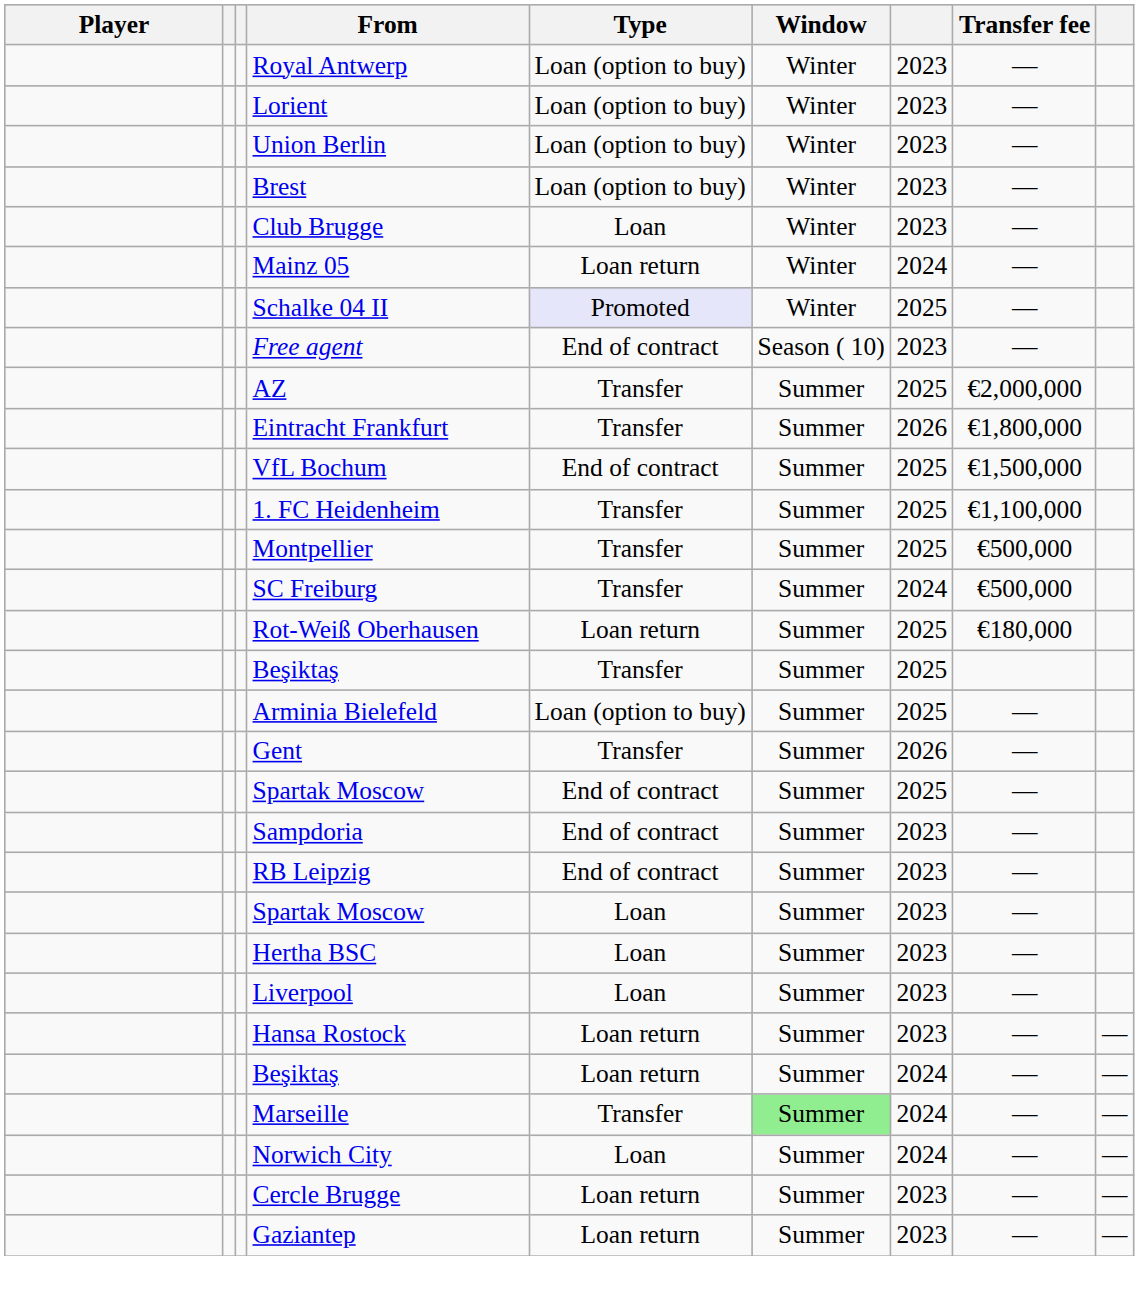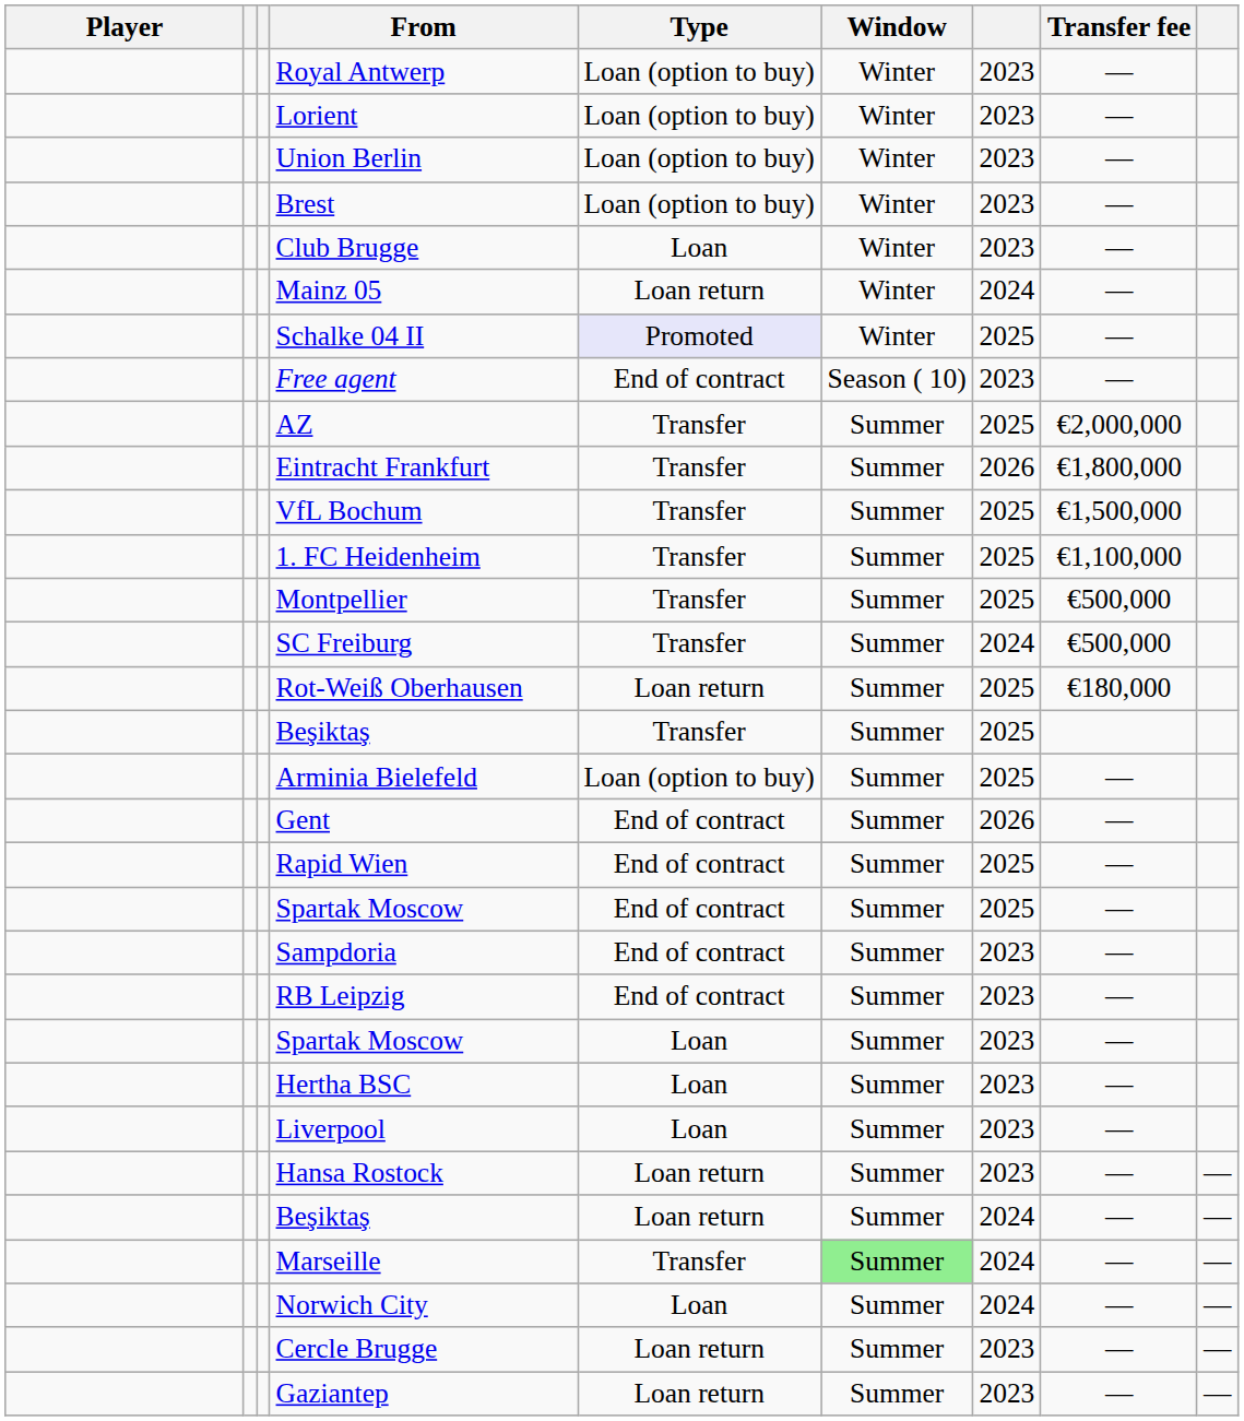 <table class="wikitable mw-datatable nowrap sortable" style="text-align:center">
 <tr>
 <th width="130">Player</th>
 <th></th>
 <th></th>
 <th width=170>From</th>
 <th>Type</th>
 <th>Window</th>
 <th></th>
 <th data-sort-type=currency>Transfer fee</th>
 <th class="unsortable"></th>
 </tr>
 <tr>
 <td align="left"></td>
 <td></td>
 <td></td>
 <td align="left"> <a href='#'>Royal Antwerp</a></td>
 <td>Loan (option to buy)</td>
 <td>Winter</td>
 <td>2023</td>
 <td>—</td>
 <td></td>
 </tr>
 <tr>
 <td align="left"></td>
 <td></td>
 <td></td>
 <td align="left"> <a href='#'>Lorient</a></td>
 <td>Loan (option to buy)</td>
 <td>Winter</td>
 <td>2023</td>
 <td>—</td>
 <td></td>
 </tr>
 <tr>
 <td align="left"></td>
 <td></td>
 <td></td>
 <td align="left"> <a href='#'>Union Berlin</a></td>
 <td>Loan (option to buy)</td>
 <td>Winter</td>
 <td>2023</td>
 <td>—</td>
 <td></td>
 </tr>
 <tr>
 <td align="left"></td>
 <td></td>
 <td></td>
 <td align="left"> <a href='#'>Brest</a></td>
 <td>Loan (option to buy)</td>
 <td>Winter</td>
 <td>2023</td>
 <td>—</td>
 <td></td>
 </tr>
 <tr>
 <td align="left"></td>
 <td></td>
 <td></td>
 <td align="left"> <a href='#'>Club Brugge</a></td>
 <td>Loan</td>
 <td>Winter</td>
 <td>2023</td>
 <td>—</td>
 <td></td>
 </tr>
 <tr>
 <td align="left"></td>
 <td></td>
 <td></td>
 <td align="left"> <a href='#'>Mainz 05</a></td>
 <td>Loan return</td>
 <td>Winter</td>
 <td>2024</td>
 <td>—</td>
 <td></td>
 </tr>
 <tr>
 <td align="left"></td>
 <td></td>
 <td></td>
 <td align="left"> <a href='#'>Schalke 04 II</a></td>
 <td style="background: lavender;">Promoted</td>
 <td>Winter</td>
 <td>2025</td>
 <td>—</td>
 <td></td>
 </tr>
 <tr>
 <td align="left"></td>
 <td></td>
 <td></td>
 <td align="left"><em><a href='#'>Free agent</a></em></td>
 <td>End of contract</td>
 <td>Season ( 10)</td>
 <td>2023</td>
 <td>—</td>
 <td></td>
 </tr>
 <tr>
 <td align="left"></td>
 <td></td>
 <td></td>
 <td align="left"> <a href='#'>AZ</a></td>
 <td>Transfer</td>
 <td>Summer</td>
 <td>2025</td>
 <td>€2,000,000</td>
 <td></td>
 </tr>
 <tr>
 <td align="left"></td>
 <td></td>
 <td></td>
 <td align="left"> <a href='#'>Eintracht Frankfurt</a></td>
 <td>Transfer</td>
 <td>Summer</td>
 <td>2026</td>
 <td>€1,800,000</td>
 <td></td>
 </tr>
 <tr>
 <td align="left"></td>
 <td></td>
 <td></td>
 <td align="left"> <a href='#'>VfL Bochum</a></td>
-<td>End of contract</td>
+<td>Transfer</td>
 <td>Summer</td>
 <td>2025</td>
 <td>€1,500,000</td>
 <td></td>
 </tr>
 <tr>
 <td align="left"></td>
 <td></td>
 <td></td>
 <td align="left"> <a href='#'>1. FC Heidenheim</a></td>
 <td>Transfer</td>
 <td>Summer</td>
 <td>2025</td>
 <td>€1,100,000</td>
 <td></td>
 </tr>
 <tr>
 <td align="left"></td>
 <td></td>
 <td></td>
 <td align="left"> <a href='#'>Montpellier</a></td>
 <td>Transfer</td>
 <td>Summer</td>
 <td>2025</td>
 <td>€500,000</td>
 <td></td>
 </tr>
 <tr>
 <td align="left"></td>
 <td></td>
 <td></td>
 <td align="left"> <a href='#'>SC Freiburg</a></td>
 <td>Transfer</td>
 <td>Summer</td>
 <td>2024</td>
 <td>€500,000</td>
 <td></td>
 </tr>
 <tr>
 <td align="left"></td>
 <td></td>
 <td></td>
 <td align="left"> <a href='#'>Rot-Weiß Oberhausen</a></td>
 <td>Loan return</td>
 <td>Summer</td>
 <td>2025</td>
 <td>€180,000</td>
 <td></td>
 </tr>
 <tr>
 <td align="left"></td>
 <td></td>
 <td></td>
 <td align="left"> <a href='#'>Beşiktaş</a></td>
 <td>Transfer</td>
 <td>Summer</td>
 <td>2025</td>
 <td></td>
 <td></td>
 </tr>
 <tr>
 <td align="left"></td>
 <td></td>
 <td></td>
 <td align="left"> <a href='#'>Arminia Bielefeld</a></td>
 <td>Loan (option to buy)</td>
 <td>Summer</td>
 <td>2025</td>
 <td>—</td>
 <td></td>
 </tr>
 <tr>
 <td align="left"></td>
 <td></td>
 <td></td>
 <td align="left"> <a href='#'>Gent</a></td>
-<td>Transfer</td>
+<td>End of contract</td>
 <td>Summer</td>
 <td>2026</td>
+<td>—</td>
+<td></td>
+</tr>
+<tr>
+<td align="left"></td>
+<td></td>
+<td></td>
+<td align="left"> <a href='#'>Rapid Wien</a></td>
+<td>End of contract</td>
+<td>Summer</td>
+<td>2025</td>
 <td>—</td>
 <td></td>
 </tr>
 <tr>
 <td align="left"></td>
 <td></td>
 <td></td>
 <td align="left"> <a href='#'>Spartak Moscow</a></td>
 <td>End of contract</td>
 <td>Summer</td>
 <td>2025</td>
 <td>—</td>
 <td></td>
 </tr>
 <tr>
 <td align="left"></td>
 <td></td>
 <td></td>
 <td align="left"> <a href='#'>Sampdoria</a></td>
 <td>End of contract</td>
 <td>Summer</td>
 <td>2023</td>
 <td>—</td>
 <td></td>
 </tr>
 <tr>
 <td align="left"></td>
 <td></td>
 <td></td>
 <td align="left"> <a href='#'>RB Leipzig</a></td>
 <td>End of contract</td>
 <td>Summer</td>
 <td>2023</td>
 <td>—</td>
 <td></td>
 </tr>
 <tr>
 <td align="left"></td>
 <td></td>
 <td></td>
 <td align="left"> <a href='#'>Spartak Moscow</a></td>
 <td>Loan</td>
 <td>Summer</td>
 <td>2023</td>
 <td>—</td>
 <td></td>
 </tr>
 <tr>
 <td align="left"></td>
 <td></td>
 <td></td>
 <td align="left"> <a href='#'>Hertha BSC</a></td>
 <td>Loan</td>
 <td>Summer</td>
 <td>2023</td>
 <td>—</td>
 <td></td>
 </tr>
 <tr>
 <td align="left"></td>
 <td></td>
 <td></td>
 <td align="left"> <a href='#'>Liverpool</a></td>
 <td>Loan</td>
 <td>Summer</td>
 <td>2023</td>
 <td>—</td>
 <td></td>
 </tr>
 <tr>
 <td align="left"></td>
 <td></td>
 <td></td>
 <td align="left"> <a href='#'>Hansa Rostock</a></td>
 <td>Loan return</td>
 <td>Summer</td>
 <td>2023</td>
 <td>—</td>
 <td>—</td>
 </tr>
 <tr>
 <td align="left"></td>
 <td></td>
 <td></td>
 <td align="left"> <a href='#'>Beşiktaş</a></td>
 <td>Loan return</td>
 <td>Summer</td>
 <td>2024</td>
 <td>—</td>
 <td>—</td>
 </tr>
 <tr>
 <td align="left"></td>
 <td></td>
 <td></td>
 <td align="left"> <a href='#'>Marseille</a></td>
 <td>Transfer</td>
 <td style="background: lightgreen;">Summer</td>
 <td>2024</td>
 <td>—</td>
 <td>—</td>
 </tr>
 <tr>
 <td align="left"></td>
 <td></td>
 <td></td>
 <td align="left"> <a href='#'>Norwich City</a></td>
 <td>Loan</td>
 <td>Summer</td>
 <td>2024</td>
 <td>—</td>
 <td>—</td>
 </tr>
 <tr>
 <td align="left"></td>
 <td></td>
 <td></td>
 <td align="left"> <a href='#'>Cercle Brugge</a></td>
 <td>Loan return</td>
 <td>Summer</td>
 <td>2023</td>
 <td>—</td>
 <td>—</td>
 </tr>
 <tr>
 <td align="left"></td>
 <td></td>
 <td></td>
 <td align="left"> <a href='#'>Gaziantep</a></td>
 <td>Loan return</td>
 <td>Summer</td>
 <td>2023</td>
 <td>—</td>
 <td>—</td>
 </tr>
 </table>
